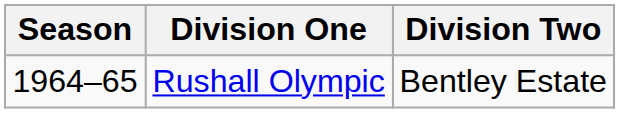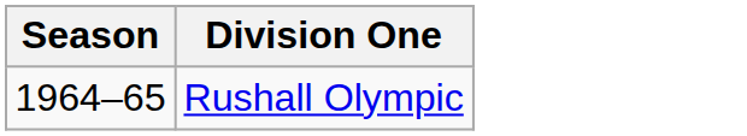 <table class=wikitable>
 <tr>
 <th>Season</th>
 <th>Division One</th>
-<th>Division Two</th>
 </tr>
 <tr>
 <td>1964–65</td>
 <td><a href='#'>Rushall Olympic</a></td>
-<td>Bentley Estate</td>
 </tr>
 </table>
